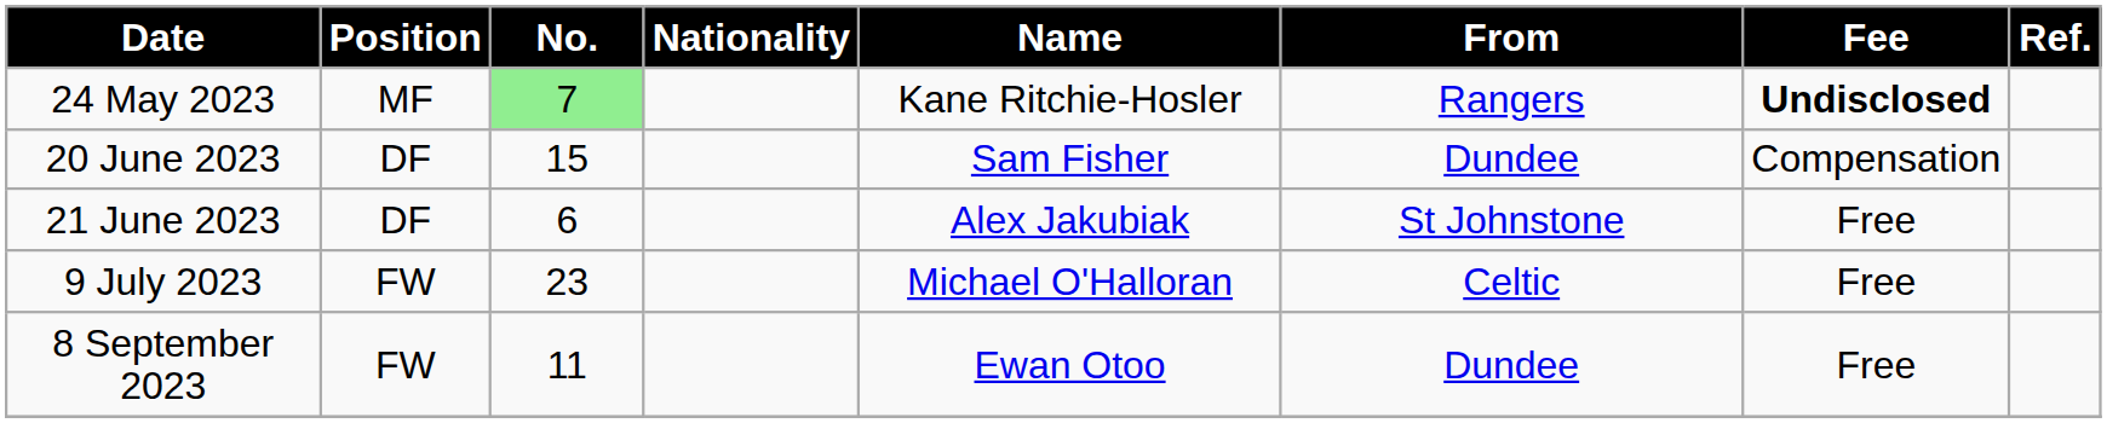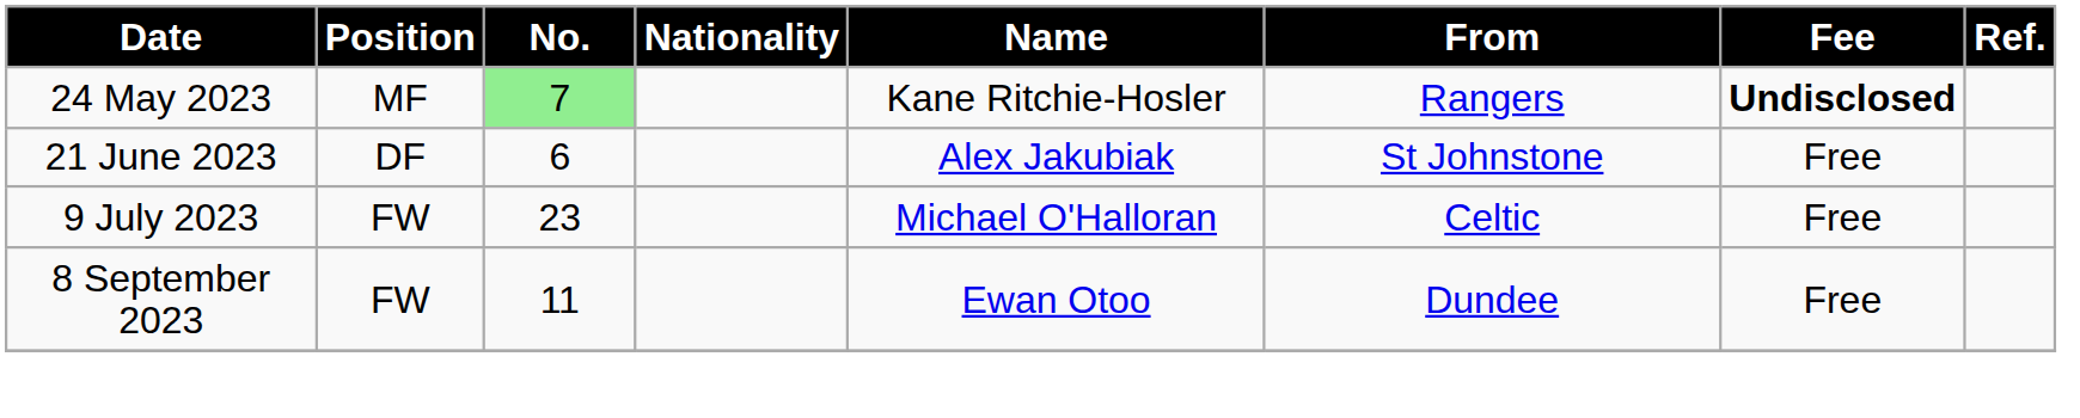 <table class="wikitable"  style="text-align:center; font-size:90%; ">
 <tr>
 <th style="background:#000000; color:white; width:110px;">Date</th>
 <th style="background:#000000; color:white; width:50px;">Position</th>
 <th style="background:#000000; color:white; width:50px;">No.</th>
 <th style="background:#000000; color:white; width:50px;">Nationality</th>
 <th style="background:#000000; color:white; width:150px;">Name</th>
 <th style="background:#000000; color:white; width:165px;">From</th>
 <th style="background:#000000; color:white; width:70px;">Fee</th>
 <th style="background:#000000; color:white; width:25px;">Ref.</th>
 </tr>
 <tr>
 <td>24 May 2023</td>
 <td>MF</td>
 <td style="background: lightgreen;">7</td>
 <td></td>
 <td>Kane Ritchie-Hosler</td>
 <td><a href='#'>Rangers</a></td>
 <td><strong>Undisclosed</strong></td>
-<td></td>
-</tr>
-<tr>
-<td>20 June 2023</td>
-<td>DF</td>
-<td>15</td>
-<td></td>
-<td><a href='#'>Sam Fisher</a></td>
-<td><a href='#'>Dundee</a></td>
-<td>Compensation</td>
 <td></td>
 </tr>
 <tr>
 <td>21 June 2023</td>
 <td>DF</td>
 <td>6</td>
 <td></td>
 <td><a href='#'>Alex Jakubiak</a></td>
 <td><a href='#'>St Johnstone</a></td>
 <td>Free</td>
 <td></td>
 </tr>
 <tr>
 <td>9 July 2023</td>
 <td>FW</td>
 <td>23</td>
 <td></td>
 <td><a href='#'>Michael O'Halloran</a></td>
 <td><a href='#'>Celtic</a></td>
 <td>Free</td>
 <td></td>
 </tr>
 <tr>
 <td>8 September 2023</td>
 <td>FW</td>
 <td>11</td>
 <td></td>
 <td><a href='#'>Ewan Otoo</a></td>
 <td><a href='#'>Dundee</a></td>
 <td>Free</td>
 <td></td>
 </tr>
 <tr>
 </tr>
 </table>
